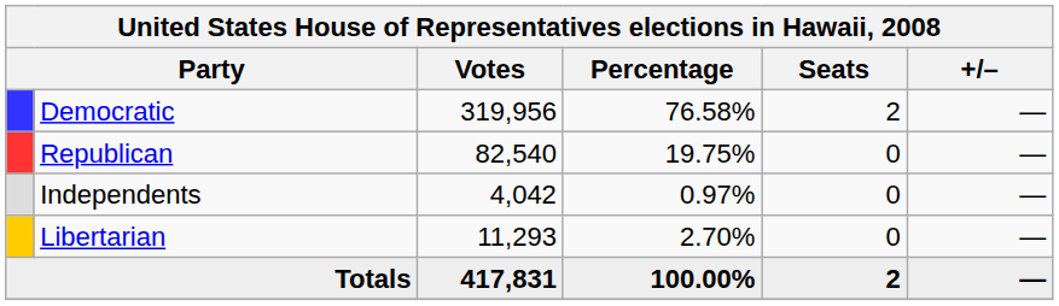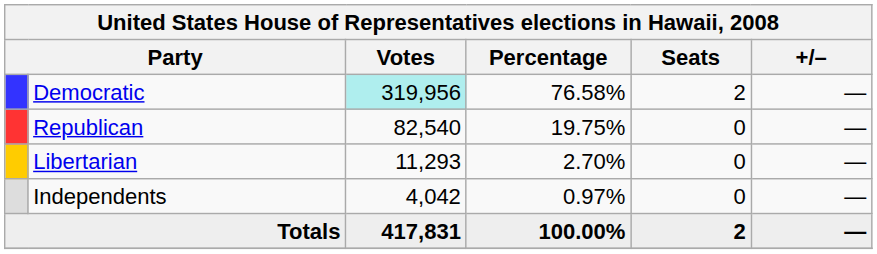 <table class="wikitable" style="font-size: 95%;">
 <tr>
 <th colspan="6">United States House of Representatives elections in Hawaii, 2008</th>
 </tr>
 <tr>
 <th colspan=2 style="width: 15em">Party</th>
 <th style="width: 5em">Votes</th>
 <th style="width: 7em">Percentage</th>
 <th style="width: 5em">Seats</th>
 <th style="width: 5em">+/–</th>
 </tr>
 <tr>
 <th style="background-color:#3333FF; width: 3px"></th>
 <td style="width: 130px"><a href='#'>Democratic</a></td>
-<td align="right">319,956</td>
+<td align="right" style="background: paleturquoise;">319,956</td>
 <td align="right">76.58%</td>
 <td align="right">2</td>
 <td align="right">—</td>
 </tr>
 <tr>
 <th style="background-color:#FF3333; width: 3px"></th>
 <td style="width: 130px"><a href='#'>Republican</a></td>
 <td align="right">82,540</td>
 <td align="right">19.75%</td>
 <td align="right">0</td>
 <td align="right">—</td>
 </tr>
 <tr>
+<th style="background-color:#FFCC00; width: 3px"></th>
+<td style="width: 130px"><a href='#'>Libertarian</a></td>
+<td align="right">11,293</td>
+<td align="right">2.70%</td>
+<td align="right">0</td>
+<td align="right">—</td>
+</tr>
+<tr>
 <th style="background-color:#DDDDDD; width: 3px"></th>
 <td style="width: 130px">Independents</td>
 <td align="right">4,042</td>
 <td align="right">0.97%</td>
-<td align="right">0</td>
-<td align="right">—</td>
-</tr>
-<tr>
-<th style="background-color:#FFCC00; width: 3px"></th>
-<td style="width: 130px"><a href='#'>Libertarian</a></td>
-<td align="right">11,293</td>
-<td align="right">2.70%</td>
 <td align="right">0</td>
 <td align="right">—</td>
 </tr>
 <tr bgcolor="#EEEEEE">
 <td colspan="2" align="right"><strong>Totals</strong></td>
 <td align="right"><strong>417,831</strong></td>
 <td align="right"><strong>100.00%</strong></td>
 <td align="right"><strong>2</strong></td>
 <td align="right"><strong>—</strong></td>
 </tr>
 <tr bgcolor="#EEEEEE">
 </tr>
 </table>
